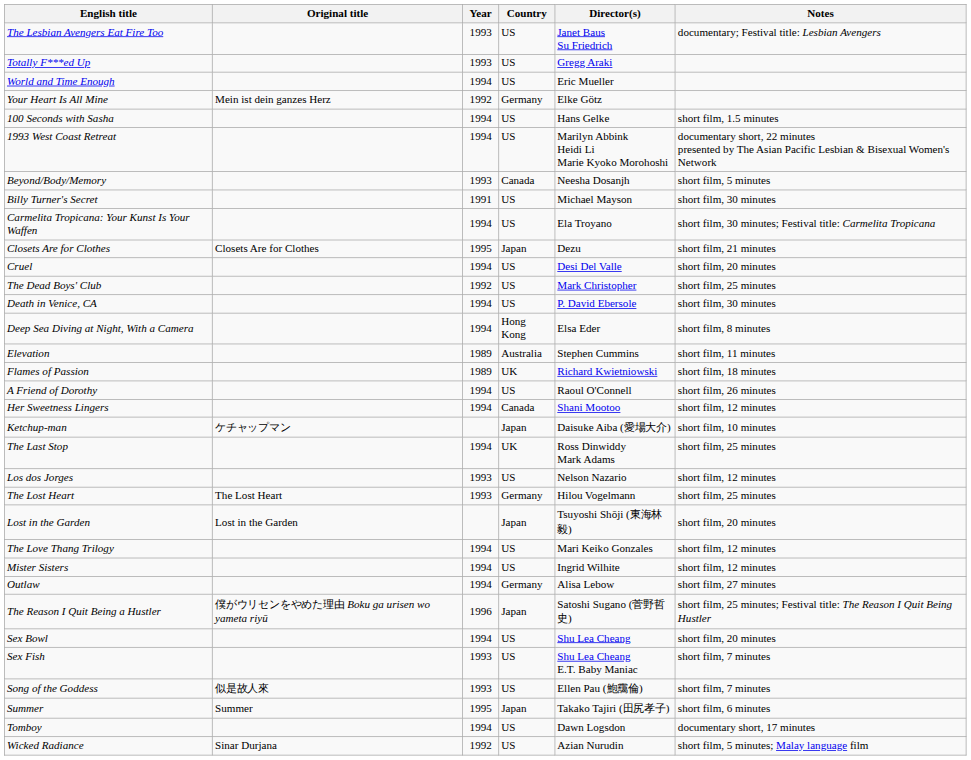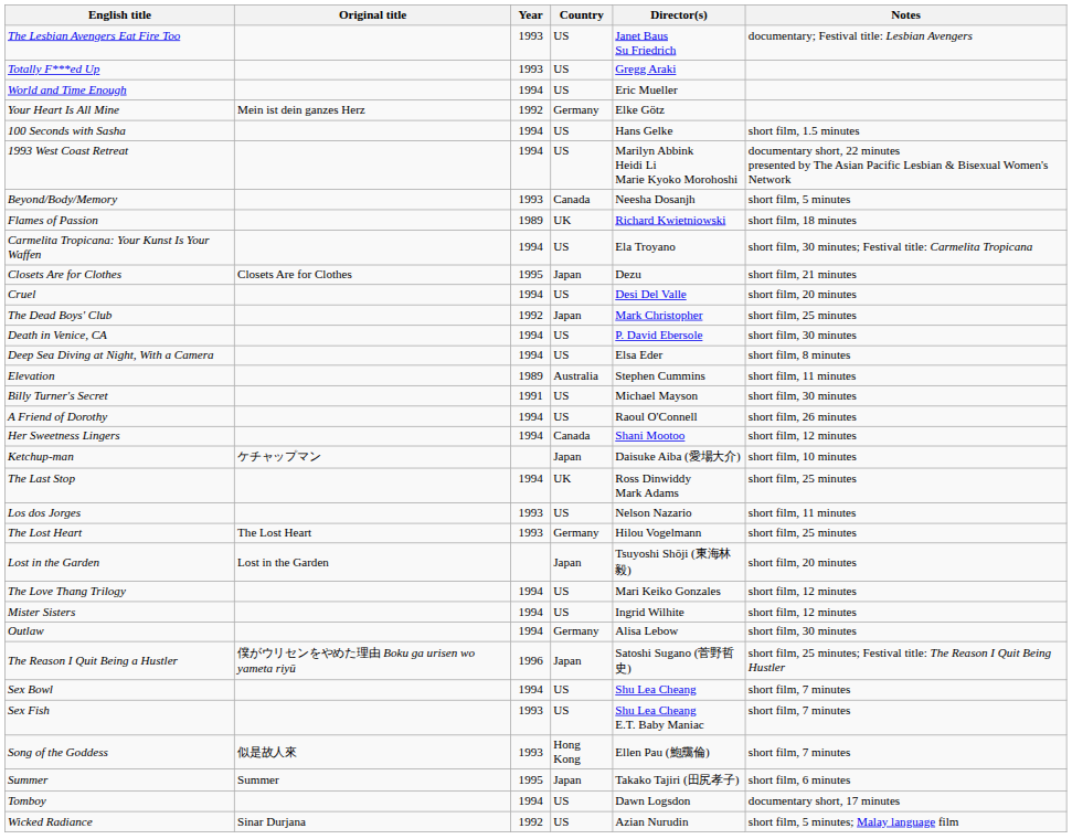 <table class="wikitable" style="font-size: 90%;">
 <tr>
 <th>English title</th>
 <th>Original title</th>
 <th style="width:40px;">Year</th>
 <th>Country</th>
 <th>Director(s)</th>
 <th>Notes</th>
 </tr>
 <tr valign="top">
 <td><em><a href='#'>The Lesbian Avengers Eat Fire Too</a></em></td>
 <td></td>
 <td style="text-align:center;">1993</td>
 <td>US</td>
 <td><a href='#'>Janet Baus</a> <br> <a href='#'>Su Friedrich</a></td>
 <td>documentary; Festival title: <em>Lesbian Avengers</em></td>
 </tr>
 <tr>
 <td><em><a href='#'>Totally F***ed Up</a></em></td>
 <td></td>
 <td style="text-align:center;">1993</td>
 <td>US</td>
 <td><a href='#'>Gregg Araki</a></td>
 <td></td>
 </tr>
 <tr>
 <td><em><a href='#'>World and Time Enough</a></em></td>
 <td></td>
 <td style="text-align:center;">1994</td>
 <td>US</td>
 <td>Eric Mueller</td>
 <td></td>
 </tr>
 <tr>
 <td><em>Your Heart Is All Mine</em></td>
 <td>Mein ist dein ganzes Herz</td>
 <td style="text-align:center;">1992</td>
 <td>Germany</td>
 <td>Elke Götz</td>
 <td></td>
 </tr>
 <tr>
 <td><em>100 Seconds with Sasha</em></td>
 <td></td>
 <td style="text-align:center;">1994</td>
 <td>US</td>
 <td>Hans Gelke</td>
 <td>short film, 1.5 minutes</td>
 </tr>
 <tr valign="top">
 <td><em>1993 West Coast Retreat</em></td>
 <td></td>
 <td style="text-align:center;">1994</td>
 <td>US</td>
 <td>Marilyn Abbink <br> Heidi Li <br> Marie Kyoko Morohoshi</td>
 <td>documentary short, 22 minutes <br> presented by The Asian Pacific Lesbian & Bisexual Women's Network</td>
 </tr>
 <tr>
 <td><em>Beyond/Body/Memory</em></td>
 <td></td>
 <td style="text-align:center;">1993</td>
 <td>Canada</td>
 <td>Neesha Dosanjh</td>
 <td>short film, 5 minutes</td>
 </tr>
 <tr>
-<td><em>Billy Turner's Secret</em></td>
+<td><em>Flames of Passion</em></td>
 <td></td>
-<td style="text-align:center;">1991</td>
-<td>US</td>
-<td>Michael Mayson</td>
-<td>short film, 30 minutes</td>
+<td style="text-align:center;">1989</td>
+<td>UK</td>
+<td><a href='#'>Richard Kwietniowski</a></td>
+<td>short film, 18 minutes</td>
 </tr>
 <tr>
 <td><em>Carmelita Tropicana: Your Kunst Is Your Waffen</em></td>
 <td></td>
 <td style="text-align:center;">1994</td>
 <td>US</td>
 <td>Ela Troyano</td>
 <td>short film, 30 minutes; Festival title: <em>Carmelita Tropicana</em></td>
 </tr>
 <tr>
 <td><em>Closets Are for Clothes</em></td>
 <td>Closets Are for Clothes</td>
 <td style="text-align:center;">1995</td>
 <td>Japan</td>
 <td>Dezu</td>
 <td>short film, 21 minutes</td>
 </tr>
 <tr>
 <td><em>Cruel</em></td>
 <td></td>
 <td style="text-align:center;">1994</td>
 <td>US</td>
 <td><a href='#'>Desi Del Valle</a></td>
 <td>short film, 20 minutes</td>
 </tr>
 <tr>
 <td><em>The Dead Boys' Club</em></td>
 <td></td>
 <td style="text-align:center;">1992</td>
-<td>US</td>
+<td>Japan</td>
 <td><a href='#'>Mark Christopher</a></td>
 <td>short film, 25 minutes</td>
 </tr>
 <tr>
 <td><em>Death in Venice, CA</em></td>
 <td></td>
 <td style="text-align:center;">1994</td>
 <td>US</td>
 <td><a href='#'>P. David Ebersole</a></td>
 <td>short film, 30 minutes</td>
 </tr>
 <tr>
 <td><em>Deep Sea Diving at Night, With a Camera</em></td>
 <td></td>
 <td style="text-align:center;">1994</td>
-<td>Hong Kong</td>
+<td>US</td>
 <td>Elsa Eder</td>
 <td>short film, 8 minutes</td>
 </tr>
 <tr>
 <td><em>Elevation</em></td>
 <td></td>
 <td style="text-align:center;">1989</td>
 <td>Australia</td>
 <td>Stephen Cummins</td>
 <td>short film, 11 minutes</td>
 </tr>
 <tr>
-<td><em>Flames of Passion</em></td>
+<td><em>Billy Turner's Secret</em></td>
 <td></td>
-<td style="text-align:center;">1989</td>
-<td>UK</td>
-<td><a href='#'>Richard Kwietniowski</a></td>
-<td>short film, 18 minutes</td>
+<td style="text-align:center;">1991</td>
+<td>US</td>
+<td>Michael Mayson</td>
+<td>short film, 30 minutes</td>
 </tr>
 <tr>
 <td><em>A Friend of Dorothy</em></td>
 <td></td>
 <td style="text-align:center;">1994</td>
 <td>US</td>
 <td>Raoul O'Connell</td>
 <td>short film, 26 minutes</td>
 </tr>
 <tr>
 <td><em>Her Sweetness Lingers</em></td>
 <td></td>
 <td style="text-align:center;">1994</td>
 <td>Canada</td>
 <td><a href='#'>Shani Mootoo</a></td>
 <td>short film, 12 minutes</td>
 </tr>
 <tr>
 <td><em>Ketchup-man</em></td>
 <td>ケチャップマン</td>
 <td style="text-align:center;"></td>
 <td>Japan</td>
 <td>Daisuke Aiba (愛場大介)</td>
 <td>short film, 10 minutes</td>
 </tr>
 <tr valign="top">
 <td><em>The Last Stop</em></td>
 <td></td>
 <td style="text-align:center;">1994</td>
 <td>UK</td>
 <td>Ross Dinwiddy <br> Mark Adams</td>
 <td>short film, 25 minutes</td>
 </tr>
 <tr>
 <td><em>Los dos Jorges</em></td>
 <td></td>
 <td style="text-align:center;">1993</td>
 <td>US</td>
 <td>Nelson Nazario</td>
-<td>short film, 12 minutes</td>
+<td>short film, 11 minutes</td>
 </tr>
 <tr>
 <td><em>The Lost Heart</em></td>
 <td>The Lost Heart</td>
 <td style="text-align:center;">1993</td>
 <td>Germany</td>
 <td>Hilou Vogelmann</td>
 <td>short film, 25 minutes</td>
 </tr>
 <tr>
 <td><em>Lost in the Garden</em></td>
 <td>Lost in the Garden</td>
 <td style="text-align:center;"></td>
 <td>Japan</td>
 <td>Tsuyoshi Shōji (東海林毅)</td>
 <td>short film, 20 minutes</td>
 </tr>
 <tr valign="top">
 <td><em>The Love Thang Trilogy</em> </td>
 <td></td>
 <td style="text-align:center;">1994</td>
 <td>US</td>
 <td>Mari Keiko Gonzales</td>
 <td>short film, 12 minutes</td>
 </tr>
 <tr>
 <td><em>Mister Sisters</em></td>
 <td></td>
 <td style="text-align:center;">1994</td>
 <td>US</td>
 <td>Ingrid Wilhite</td>
 <td>short film, 12 minutes</td>
 </tr>
 <tr>
 <td><em>Outlaw</em></td>
 <td></td>
 <td style="text-align:center;">1994</td>
 <td>Germany</td>
 <td>Alisa Lebow</td>
-<td>short film, 27 minutes</td>
+<td>short film, 30 minutes</td>
 </tr>
 <tr>
 <td><em>The Reason I Quit Being a Hustler</em></td>
 <td>僕がウリセンをやめた理由 <em>Boku ga urisen wo yameta riyū</em></td>
 <td style="text-align:center;">1996</td>
 <td>Japan</td>
 <td>Satoshi Sugano (菅野哲史)</td>
 <td>short film, 25 minutes; Festival title: <em>The Reason I Quit Being Hustler</em></td>
 </tr>
 <tr>
 <td><em>Sex Bowl</em></td>
 <td></td>
 <td style="text-align:center;">1994</td>
 <td>US</td>
 <td><a href='#'>Shu Lea Cheang</a></td>
-<td>short film, 20 minutes</td>
+<td>short film, 7 minutes</td>
 </tr>
 <tr valign="top">
 <td><em>Sex Fish</em></td>
 <td></td>
 <td style="text-align:center;">1993</td>
 <td>US</td>
 <td><a href='#'>Shu Lea Cheang</a> <br> E.T. Baby Maniac</td>
 <td>short film, 7 minutes</td>
 </tr>
 <tr>
 <td><em>Song of the Goddess</em></td>
 <td>似是故人來</td>
 <td style="text-align:center;">1993</td>
-<td>US</td>
+<td>Hong Kong</td>
 <td>Ellen Pau (鮑靄倫)</td>
 <td>short film, 7 minutes</td>
 </tr>
 <tr>
 <td><em>Summer</em></td>
 <td>Summer</td>
 <td style="text-align:center;">1995</td>
 <td>Japan</td>
 <td>Takako Tajiri (田尻孝子)</td>
 <td>short film, 6 minutes</td>
 </tr>
 <tr>
 <td><em>Tomboy</em></td>
 <td></td>
 <td style="text-align:center;">1994</td>
 <td>US</td>
 <td>Dawn Logsdon</td>
 <td>documentary short, 17 minutes</td>
 </tr>
 <tr>
 <td><em>Wicked Radiance</em></td>
 <td>Sinar Durjana</td>
 <td style="text-align:center;">1992</td>
 <td>US</td>
 <td>Azian Nurudin</td>
 <td>short film, 5 minutes; <a href='#'>Malay language</a> film</td>
 </tr>
 </table>
